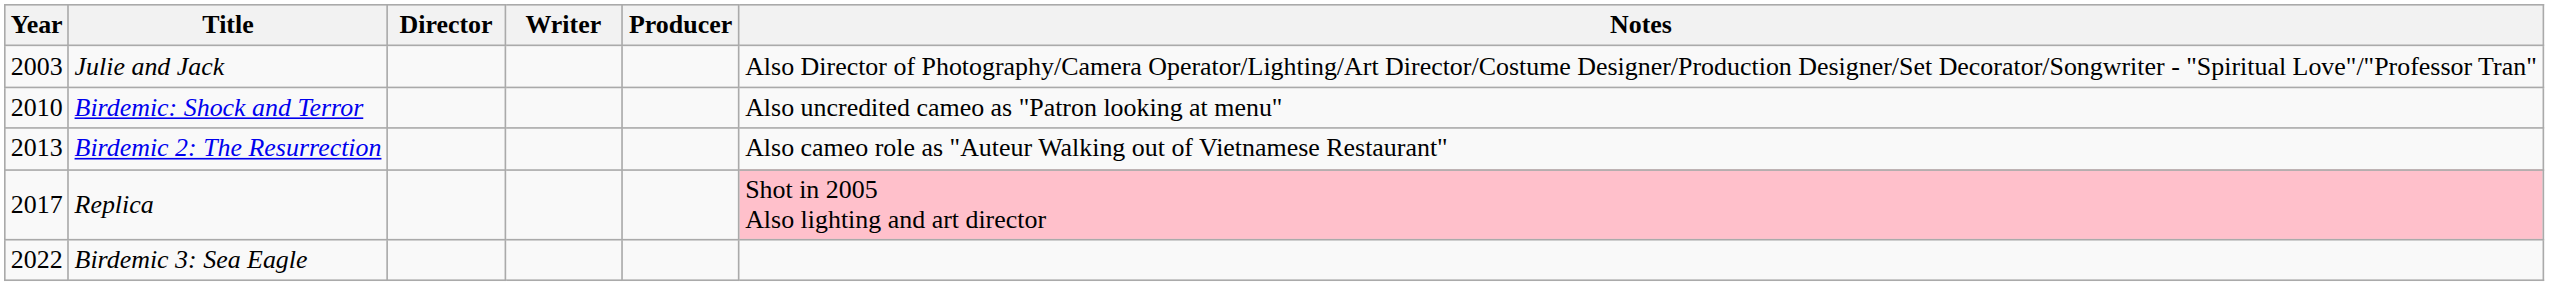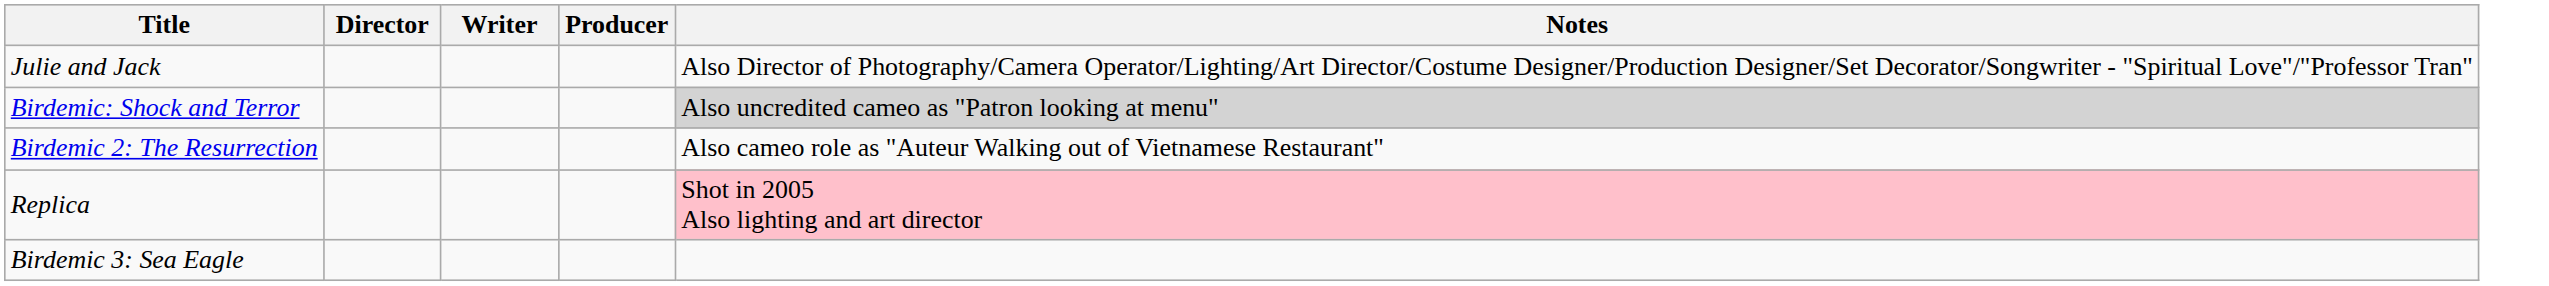 <table class="wikitable">
 <tr>
-<th>Year</th>
 <th>Title</th>
 <th width=65>Director</th>
 <th width=65>Writer</th>
 <th width=65>Producer</th>
 <th>Notes</th>
 </tr>
 <tr>
-<td>2003</td>
 <td><em>Julie and Jack</em></td>
 <td></td>
 <td></td>
 <td></td>
 <td>Also Director of Photography/Camera Operator/Lighting/Art Director/Costume Designer/Production Designer/Set Decorator/Songwriter - "Spiritual Love"/"Professor Tran"</td>
 </tr>
 <tr>
-<td>2010</td>
 <td><em><a href='#'>Birdemic: Shock and Terror</a></em></td>
 <td></td>
 <td></td>
 <td></td>
-<td>Also uncredited cameo as "Patron looking at menu"</td>
+<td style="background: lightgrey;">Also uncredited cameo as "Patron looking at menu"</td>
 </tr>
 <tr>
-<td>2013</td>
 <td><em><a href='#'>Birdemic 2: The Resurrection</a></em></td>
 <td></td>
 <td></td>
 <td></td>
 <td>Also cameo role as "Auteur Walking out of Vietnamese Restaurant" </td>
 </tr>
 <tr>
-<td>2017</td>
 <td><em>Replica</em></td>
 <td></td>
 <td></td>
 <td></td>
 <td style="background: pink;">Shot in 2005<br>Also lighting and art director</td>
 </tr>
 <tr>
-<td>2022</td>
 <td><em>Birdemic 3: Sea Eagle</em></td>
 <td></td>
 <td></td>
 <td></td>
 <td></td>
 </tr>
 </table>
